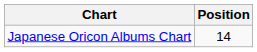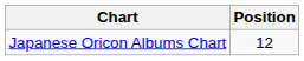 <table class="wikitable sortable" style="text-align:center;">
 <tr>
 <th>Chart</th>
 <th>Position</th>
 </tr>
 <tr>
 <td align="left"><a href='#'>Japanese Oricon Albums Chart</a></td>
-<td>14</td>
+<td>12</td>
 </tr>
 </table>
